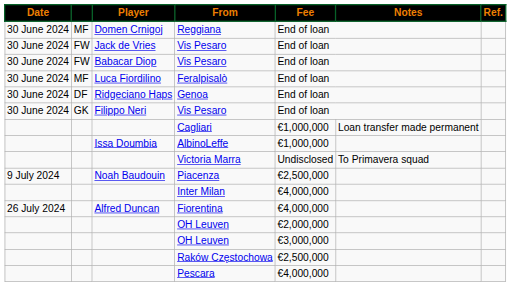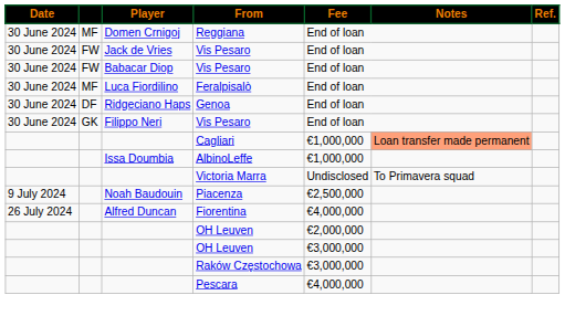 <table class="wikitable plainrowheaders">
 <tr>
 <th style="background:black;color:#ed7f02;border:2px solid #076128">Date</th>
 <th style="background:black;color:#ed7f02;border:2px solid #076128"></th>
 <th style="background:black;color:#ed7f02;border:2px solid #076128">Player</th>
 <th style="background:black;color:#ed7f02;border:2px solid #076128">From</th>
 <th style="background:black;color:#ed7f02;border:2px solid #076128">Fee</th>
 <th style="background:black;color:#ed7f02;border:2px solid #076128">Notes</th>
 <th style="background:black;color:#ed7f02;border:2px solid #076128">Ref.</th>
 </tr>
 <tr>
 <td>30 June 2024</td>
 <td>MF</td>
 <td> <a href='#'>Domen Crnigoj</a></td>
 <td> <a href='#'>Reggiana</a></td>
 <td colspan="2">End of loan</td>
 <td></td>
 </tr>
 <tr>
 <td>30 June 2024</td>
 <td>FW</td>
 <td> <a href='#'>Jack de Vries</a></td>
 <td> <a href='#'>Vis Pesaro</a></td>
 <td colspan="2">End of loan</td>
 <td></td>
 </tr>
 <tr>
 <td>30 June 2024</td>
 <td>FW</td>
 <td> <a href='#'>Babacar Diop</a></td>
 <td> <a href='#'>Vis Pesaro</a></td>
 <td colspan="2">End of loan</td>
 <td></td>
 </tr>
 <tr>
 <td>30 June 2024</td>
 <td>MF</td>
 <td> <a href='#'>Luca Fiordilino</a></td>
 <td> <a href='#'>Feralpisalò</a></td>
 <td colspan="2">End of loan</td>
 <td></td>
 </tr>
 <tr>
 <td>30 June 2024</td>
 <td>DF</td>
 <td> <a href='#'>Ridgeciano Haps</a></td>
 <td> <a href='#'>Genoa</a></td>
 <td colspan="2">End of loan</td>
 <td></td>
 </tr>
 <tr>
 <td>30 June 2024</td>
 <td>GK</td>
 <td> <a href='#'>Filippo Neri</a></td>
 <td> <a href='#'>Vis Pesaro</a></td>
 <td colspan="2">End of loan</td>
 <td></td>
 </tr>
 <tr>
 <td></td>
 <td align="center"></td>
 <td></td>
 <td> <a href='#'>Cagliari</a></td>
 <td>€1,000,000</td>
-<td>Loan transfer made permanent</td>
+<td style="background: lightsalmon;">Loan transfer made permanent</td>
 <td></td>
 </tr>
 <tr>
 <td></td>
 <td></td>
 <td> <a href='#'>Issa Doumbia</a></td>
 <td> <a href='#'>AlbinoLeffe</a></td>
 <td>€1,000,000</td>
 <td></td>
 <td></td>
 </tr>
 <tr>
 <td></td>
 <td align="center"></td>
 <td></td>
 <td> <a href='#'>Victoria Marra</a></td>
 <td>Undisclosed</td>
 <td>To Primavera squad</td>
 <td></td>
 </tr>
 <tr>
 <td>9 July 2024</td>
 <td></td>
 <td> <a href='#'>Noah Baudouin</a></td>
 <td> <a href='#'>Piacenza</a></td>
 <td>€2,500,000</td>
-<td></td>
-<td></td>
-</tr>
-<tr>
-<td></td>
-<td align="center"></td>
-<td></td>
-<td> <a href='#'>Inter Milan</a></td>
-<td>€4,000,000</td>
 <td></td>
 <td></td>
 </tr>
 <tr>
 <td>26 July 2024</td>
 <td></td>
 <td> <a href='#'>Alfred Duncan</a></td>
 <td> <a href='#'>Fiorentina</a></td>
 <td>€4,000,000</td>
 <td></td>
 <td></td>
 </tr>
 <tr>
 <td></td>
 <td align="center"></td>
 <td></td>
 <td> <a href='#'>OH Leuven</a></td>
 <td>€2,000,000</td>
 <td></td>
 <td></td>
 </tr>
 <tr>
 <td></td>
 <td align="center"></td>
 <td></td>
 <td> <a href='#'>OH Leuven</a></td>
 <td>€3,000,000</td>
 <td></td>
 <td></td>
 </tr>
 <tr>
 <td></td>
 <td align="center"></td>
 <td></td>
 <td> <a href='#'>Raków Częstochowa</a></td>
-<td>€2,500,000</td>
+<td>€3,000,000</td>
 <td></td>
 <td></td>
 </tr>
 <tr>
 <td></td>
 <td align="center"></td>
 <td></td>
 <td> <a href='#'>Pescara</a></td>
 <td>€4,000,000</td>
 <td></td>
 <td></td>
 </tr>
 </table>
